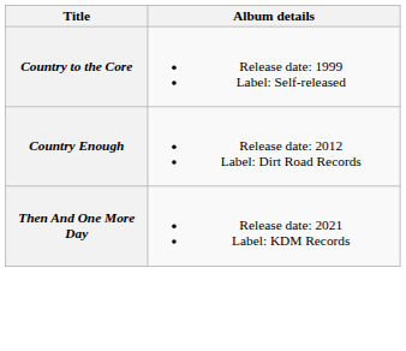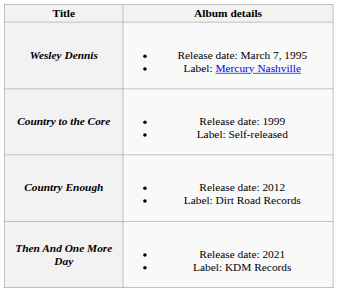 <table class="wikitable plainrowheaders" style="text-align:center;">
 <tr>
 <th style="width:10em;">Title</th>
 <th style="width:18em;">Album details</th>
+</tr>
+<tr>
+<th scope="row"><em>Wesley Dennis</em></th>
+<td><br><ul><li>Release date: March 7, 1995</li><li>Label: <a href='#'>Mercury Nashville</a></li></ul></td>
 </tr>
 <tr>
 <th scope="row"><em>Country to the Core</em></th>
 <td><br><ul><li>Release date: 1999</li><li>Label: Self-released</li></ul></td>
 </tr>
 <tr>
 <th scope="row"><em>Country Enough</em></th>
 <td><br><ul><li>Release date: 2012</li><li>Label: Dirt Road Records</li></ul></td>
 </tr>
 <tr>
 <th scope="row"><em>Then And One More Day</em></th>
 <td><br><ul><li>Release date: 2021</li><li>Label: KDM Records</li></ul></td>
 </tr>
 </table>
